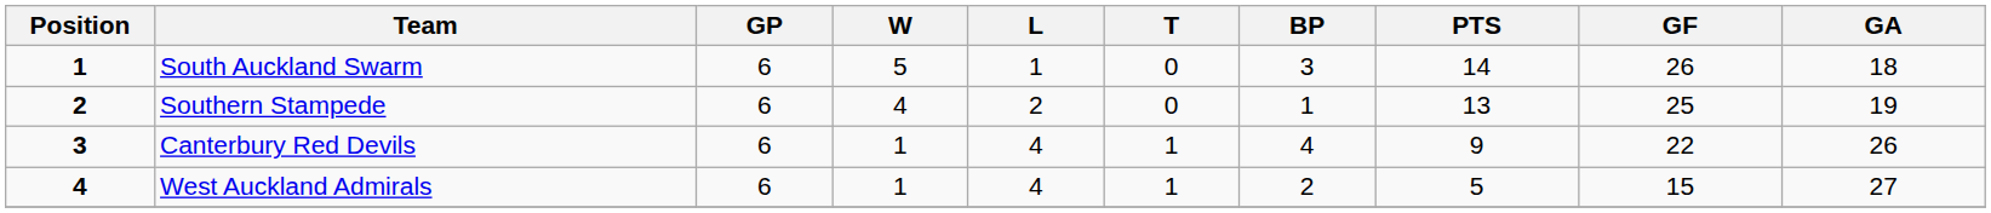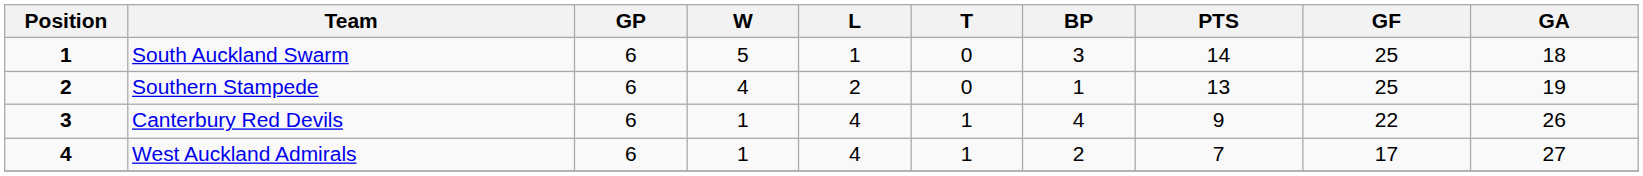 <table class="wikitable">
 <tr>
 <th bgcolor="#DDDDFF" width="5%">Position</th>
 <th bgcolor="#DDDDFF" width="20%">Team</th>
 <th bgcolor="#DDDDFF" width="5%">GP</th>
 <th bgcolor="#DDDDFF" width="5%">W</th>
 <th bgcolor="#DDDDFF" width="5%">L</th>
 <th bgcolor="#DDDDFF" width="5%">T</th>
 <th bgcolor="#DDDDFF" width="5%">BP</th>
 <th bgcolor="#DDDDFF" width="7.5%">PTS</th>
 <th bgcolor="#DDDDFF" width="7.5%">GF</th>
 <th bgcolor="#DDDDFF" width="7.5%">GA</th>
 </tr>
 <tr align="center">
 <td><strong>1</strong></td>
 <td align="left"><a href='#'>South Auckland Swarm</a></td>
 <td>6</td>
 <td>5</td>
 <td>1</td>
 <td>0</td>
 <td>3</td>
 <td>14</td>
-<td>26</td>
+<td>25</td>
 <td>18</td>
 </tr>
 <tr align="center">
 <td><strong>2</strong></td>
 <td align="left"><a href='#'>Southern Stampede</a></td>
 <td>6</td>
 <td>4</td>
 <td>2</td>
 <td>0</td>
 <td>1</td>
 <td>13</td>
 <td>25</td>
 <td>19</td>
 </tr>
 <tr align="center">
 <td><strong>3</strong></td>
 <td align="left"><a href='#'>Canterbury Red Devils</a></td>
 <td>6</td>
 <td>1</td>
 <td>4</td>
 <td>1</td>
 <td>4</td>
 <td>9</td>
 <td>22</td>
 <td>26</td>
 </tr>
 <tr align="center">
 <td><strong>4</strong></td>
 <td align="left"><a href='#'>West Auckland Admirals</a></td>
 <td>6</td>
 <td>1</td>
 <td>4</td>
 <td>1</td>
 <td>2</td>
-<td>5</td>
-<td>15</td>
+<td>7</td>
+<td>17</td>
 <td>27</td>
 </tr>
 <tr align="center">
 </tr>
 </table>
